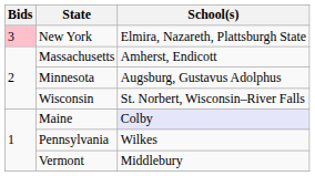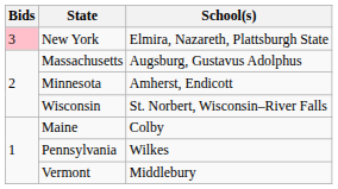 <table class="wikitable">
 <tr>
 <th>Bids</th>
 <th>State</th>
 <th>School(s)</th>
 </tr>
 <tr>
 <td style="background: pink;">3</td>
 <td>New York</td>
 <td>Elmira, Nazareth, Plattsburgh State</td>
 </tr>
 <tr>
 <td rowspan="3">2</td>
 <td>Massachusetts</td>
-<td>Amherst, Endicott</td>
+<td>Augsburg, Gustavus Adolphus</td>
 </tr>
 <tr>
 <td>Minnesota</td>
-<td>Augsburg, Gustavus Adolphus</td>
+<td>Amherst, Endicott</td>
 </tr>
 <tr>
 <td>Wisconsin</td>
 <td>St. Norbert, Wisconsin–River Falls</td>
 </tr>
 <tr>
 <td rowspan="3">1</td>
 <td>Maine</td>
-<td style="background: lavender;">Colby</td>
+<td>Colby</td>
 </tr>
 <tr>
 <td>Pennsylvania</td>
 <td>Wilkes</td>
 </tr>
 <tr>
 <td>Vermont</td>
 <td>Middlebury</td>
 </tr>
 </table>
